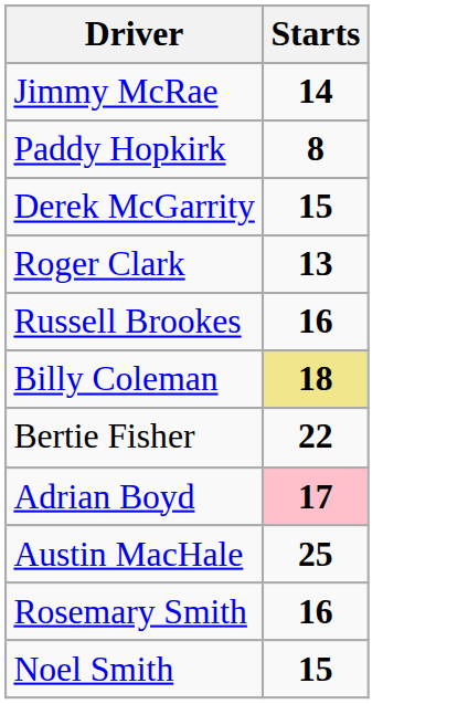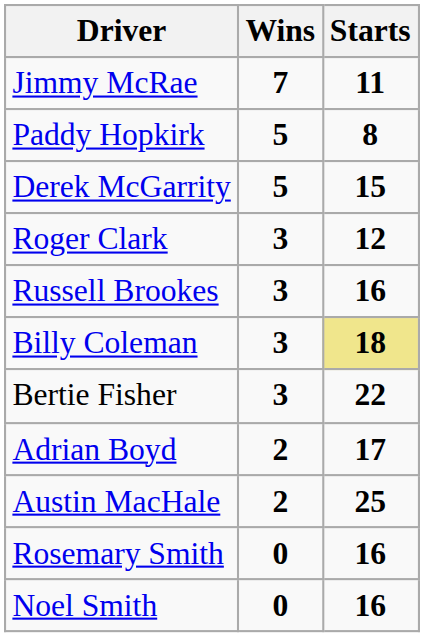 <table class="wikitable sortable" style="font-size:95%;">
 <tr>
 <th>Driver</th>
+<th>Wins</th>
 <th>Starts</th>
 </tr>
 <tr>
 <td><a href='#'>Jimmy McRae</a></td>
-<td style="text-align:center; font-weight: bold;">14</td>
+<td style="text-align:center; font-weight: bold;">7</td>
+<td style="text-align:center; font-weight: bold;">11</td>
 </tr>
 <tr>
 <td><a href='#'>Paddy Hopkirk</a></td>
+<td style="text-align:center; font-weight: bold;">5</td>
 <td style="text-align:center; font-weight: bold;">8</td>
 </tr>
 <tr>
 <td><a href='#'>Derek McGarrity</a></td>
+<td style="text-align:center; font-weight: bold;">5</td>
 <td style="text-align:center; font-weight: bold;">15</td>
 </tr>
 <tr>
 <td><a href='#'>Roger Clark</a></td>
-<td style="text-align:center; font-weight: bold;">13</td>
+<td style="text-align:center; font-weight: bold;">3</td>
+<td style="text-align:center; font-weight: bold;">12</td>
 </tr>
 <tr>
 <td><a href='#'>Russell Brookes</a></td>
+<td style="text-align:center; font-weight: bold;">3</td>
 <td style="text-align:center; font-weight: bold;">16</td>
 </tr>
 <tr>
 <td><a href='#'>Billy Coleman</a></td>
+<td style="text-align:center; font-weight: bold;">3</td>
 <td style="background: khaki; text-align:center; font-weight: bold;">18</td>
 </tr>
 <tr>
 <td>Bertie Fisher</td>
+<td style="text-align:center; font-weight: bold;">3</td>
 <td style="text-align:center; font-weight: bold;">22</td>
 </tr>
 <tr>
 <td><a href='#'>Adrian Boyd</a></td>
-<td style="background: pink; text-align:center; font-weight: bold;">17</td>
+<td style="text-align:center; font-weight: bold;">2</td>
+<td style="text-align:center; font-weight: bold;">17</td>
 </tr>
 <tr>
 <td><a href='#'>Austin MacHale</a></td>
+<td style="text-align:center; font-weight: bold;">2</td>
 <td style="text-align:center; font-weight: bold;">25</td>
 </tr>
 <tr>
 <td><a href='#'>Rosemary Smith</a></td>
+<td style="text-align:center; font-weight: bold;">0</td>
 <td style="text-align:center; font-weight: bold;">16</td>
 </tr>
 <tr>
 <td><a href='#'>Noel Smith</a></td>
-<td style="text-align:center; font-weight: bold;">15</td>
+<td style="text-align:center; font-weight: bold;">0</td>
+<td style="text-align:center; font-weight: bold;">16</td>
 </tr>
 </table>
